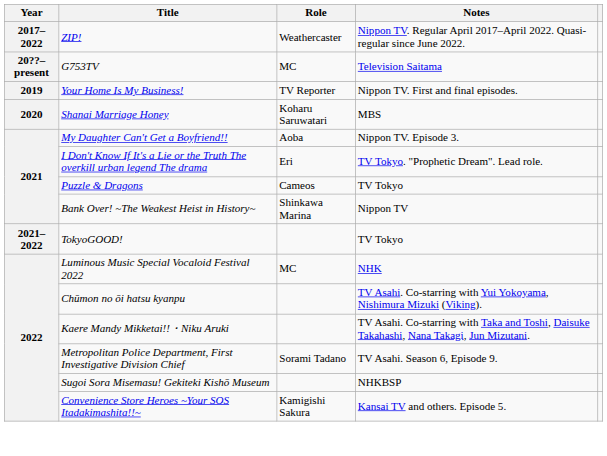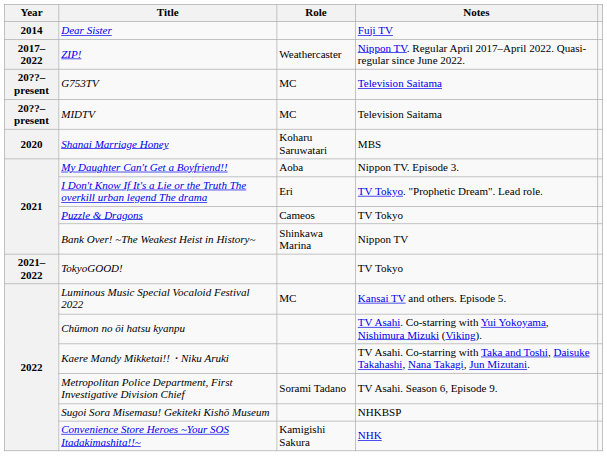 <table class="wikitable  plainrowheaders">
 <tr>
 <th scope="col">Year</th>
 <th scope="col">Title</th>
 <th scope="col">Role</th>
 <th scope="col">Notes</th>
 <th scope="col" class="unsortable"></th>
+</tr>
+<tr>
+<th scope="row">2014</th>
+<td><em><a href='#'>Dear Sister</a></em></td>
+<td></td>
+<td><a href='#'>Fuji TV</a></td>
+<td></td>
 </tr>
 <tr>
 <th scope="row">2017–2022</th>
 <td><em><a href='#'>ZIP!</a></em></td>
 <td>Weathercaster</td>
 <td><a href='#'>Nippon TV</a>. Regular April 2017–April 2022. Quasi-regular since June 2022.</td>
 <td></td>
 </tr>
 <tr>
 <th scope="row">20??–present</th>
 <td><em>G753TV</em></td>
 <td>MC</td>
 <td><a href='#'>Television Saitama</a></td>
 <td></td>
 </tr>
 <tr>
-<th scope="row">2019</th>
-<td><em><a href='#'>Your Home Is My Business!</a></em></td>
-<td>TV Reporter</td>
-<td>Nippon TV. First and final episodes. </td>
+<th scope="row">20??–present</th>
+<td><em>MIDTV</em></td>
+<td>MC</td>
+<td>Television Saitama</td>
 <td></td>
 </tr>
 <tr>
 <th scope="row">2020</th>
 <td><em><a href='#'>Shanai Marriage Honey</a></em></td>
 <td>Koharu Saruwatari</td>
 <td>MBS </td>
 <td></td>
 </tr>
 <tr>
 <th rowspan="4" scope="row">2021</th>
 <td><em><a href='#'>My Daughter Can't Get a Boyfriend!!</a></em></td>
 <td>Aoba</td>
 <td>Nippon TV. Episode 3. </td>
 <td></td>
 </tr>
 <tr>
 <td><em><a href='#'>I Don't Know If It's a Lie or the Truth The overkill urban legend The drama</a></em></td>
 <td>Eri</td>
 <td><a href='#'>TV Tokyo</a>. "Prophetic Dream". Lead role. </td>
 <td></td>
 </tr>
 <tr>
 <td><em><a href='#'>Puzzle & Dragons</a></em></td>
 <td>Cameos</td>
 <td>TV Tokyo</td>
 <td></td>
 </tr>
 <tr>
 <td><em>Bank Over! ~The Weakest Heist in History~</em></td>
 <td>Shinkawa Marina</td>
 <td>Nippon TV </td>
 <td></td>
 </tr>
 <tr>
 <th scope="row">2021–2022</th>
 <td><em>TokyoGOOD!</em></td>
 <td></td>
 <td>TV Tokyo </td>
 <td></td>
 </tr>
 <tr>
 <th rowspan="6" scope="row">2022</th>
 <td><em>Luminous Music Special Vocaloid Festival 2022</em></td>
 <td>MC</td>
-<td><a href='#'>NHK</a></td>
+<td><a href='#'>Kansai TV</a> and others. Episode 5.</td>
 <td></td>
 </tr>
 <tr>
 <td><em>Chūmon no ōi hatsu kyanpu</em></td>
 <td></td>
 <td><a href='#'>TV Asahi</a>. Co-starring with <a href='#'>Yui Yokoyama</a>, <a href='#'>Nishimura Mizuki</a> (<a href='#'>Viking</a>). </td>
 <td></td>
 </tr>
 <tr>
 <td><em>Kaere Mandy Mikketai!!・Niku Aruki</em></td>
 <td></td>
 <td>TV Asahi. Co-starring with <a href='#'>Taka and Toshi</a>, <a href='#'>Daisuke Takahashi</a>, <a href='#'>Nana Takagi</a>, <a href='#'>Jun Mizutani</a>. </td>
 <td></td>
 </tr>
 <tr>
 <td><em>Metropolitan Police Department, First Investigative Division Chief</em></td>
 <td>Sorami Tadano</td>
 <td>TV Asahi. Season 6, Episode 9. </td>
 <td></td>
 </tr>
 <tr>
 <td><em>Sugoi Sora Misemasu! Gekiteki Kishō Museum</em></td>
 <td></td>
 <td>NHKBSP </td>
 <td></td>
 </tr>
 <tr>
 <td><em><a href='#'>Convenience Store Heroes ~Your SOS Itadakimashita!!~</a></em></td>
 <td>Kamigishi Sakura</td>
-<td><a href='#'>Kansai TV</a> and others. Episode 5.</td>
+<td><a href='#'>NHK</a></td>
 <td></td>
 </tr>
 </table>
